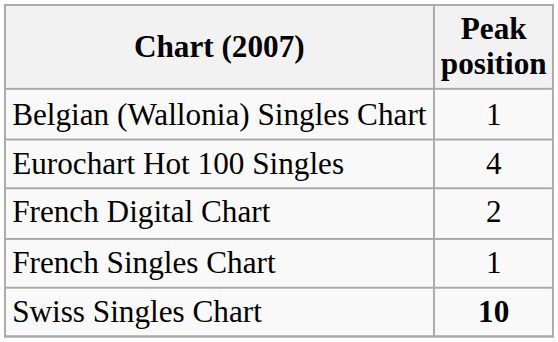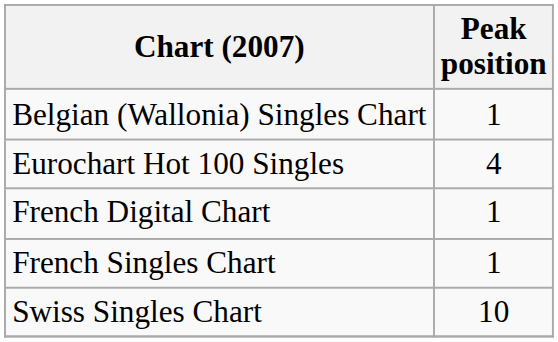 <table class="wikitable sortable">
 <tr>
 <th>Chart (2007)</th>
 <th>Peak<br>position</th>
 </tr>
 <tr>
 <td>Belgian (Wallonia) Singles Chart</td>
 <td align="center">1</td>
 </tr>
 <tr>
 <td>Eurochart Hot 100 Singles</td>
 <td align="center">4</td>
 </tr>
 <tr>
 <td>French Digital Chart</td>
-<td align="center">2</td>
+<td align="center">1</td>
 </tr>
 <tr>
 <td>French Singles Chart</td>
 <td align="center">1</td>
 </tr>
 <tr>
 <td>Swiss Singles Chart</td>
-<td align="center"><strong>10</strong></td>
+<td align="center">10</td>
 </tr>
 <tr>
 </tr>
 </table>
